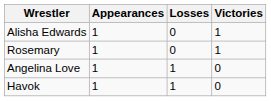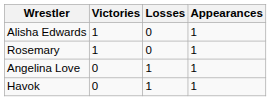 <table class="wikitable sortable">
 <tr>
 <th>Wrestler</th>
+<th>Victories</th>
+<th>Losses</th>
 <th>Appearances</th>
-<th>Losses</th>
-<th>Victories</th>
 </tr>
 <tr>
 <td>Alisha Edwards</td>
 <td>1</td>
 <td>0</td>
 <td>1</td>
 </tr>
 <tr>
 <td>Rosemary</td>
 <td>1</td>
 <td>0</td>
 <td>1</td>
 </tr>
 <tr>
 <td>Angelina Love</td>
+<td>0</td>
 <td>1</td>
 <td>1</td>
-<td>0</td>
 </tr>
 <tr>
 <td>Havok</td>
+<td>0</td>
 <td>1</td>
 <td>1</td>
-<td>0</td>
 </tr>
 </table>
